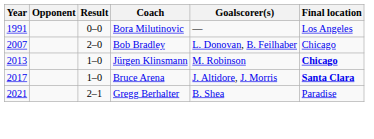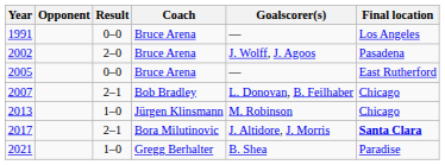 <table class="wikitable" style="text-align: left;">
 <tr>
 <th>Year</th>
 <th>Opponent</th>
 <th>Result</th>
 <th>Coach</th>
 <th>Goalscorer(s)</th>
 <th>Final location</th>
 </tr>
 <tr>
 <td><a href='#'>1991</a></td>
 <td></td>
 <td align=center>0–0<br></td>
-<td> <a href='#'>Bora Milutinovic</a></td>
+<td> <a href='#'>Bruce Arena</a></td>
 <td>—</td>
 <td> <a href='#'>Los Angeles</a></td>
 </tr>
 <tr>
+<td><a href='#'>2002</a></td>
+<td></td>
+<td align=center>2–0</td>
+<td> <a href='#'>Bruce Arena</a></td>
+<td><a href='#'>J. Wolff</a>, <a href='#'>J. Agoos</a></td>
+<td> <a href='#'>Pasadena</a></td>
+</tr>
+<tr>
+<td><a href='#'>2005</a></td>
+<td></td>
+<td align=center>0–0<br></td>
+<td> <a href='#'>Bruce Arena</a></td>
+<td>—</td>
+<td> <a href='#'>East Rutherford</a></td>
+</tr>
+<tr>
 <td><a href='#'>2007</a></td>
 <td></td>
-<td align=center>2–0</td>
+<td align=center>2–1</td>
 <td> <a href='#'>Bob Bradley</a></td>
 <td><a href='#'>L. Donovan</a>, <a href='#'>B. Feilhaber</a></td>
 <td> <a href='#'>Chicago</a></td>
 </tr>
 <tr>
 <td><a href='#'>2013</a></td>
 <td></td>
 <td align=center>1–0</td>
 <td> <a href='#'>Jürgen Klinsmann</a></td>
 <td><a href='#'>M. Robinson</a></td>
-<td><strong> <a href='#'>Chicago</a></strong></td>
+<td> <a href='#'>Chicago</a></td>
 </tr>
 <tr>
 <td><a href='#'>2017</a></td>
 <td></td>
-<td align=center>1–0 </td>
-<td> <a href='#'>Bruce Arena</a></td>
+<td align=center>2–1</td>
+<td> <a href='#'>Bora Milutinovic</a></td>
 <td><a href='#'>J. Altidore</a>, <a href='#'>J. Morris</a></td>
 <td><strong> <a href='#'>Santa Clara</a></strong></td>
 </tr>
 <tr>
 <td><a href='#'>2021</a></td>
 <td></td>
-<td align=center>2–1</td>
+<td align=center>1–0 </td>
 <td> <a href='#'>Gregg Berhalter</a></td>
 <td><a href='#'>B. Shea</a></td>
 <td> <a href='#'>Paradise</a></td>
 </tr>
 </table>
